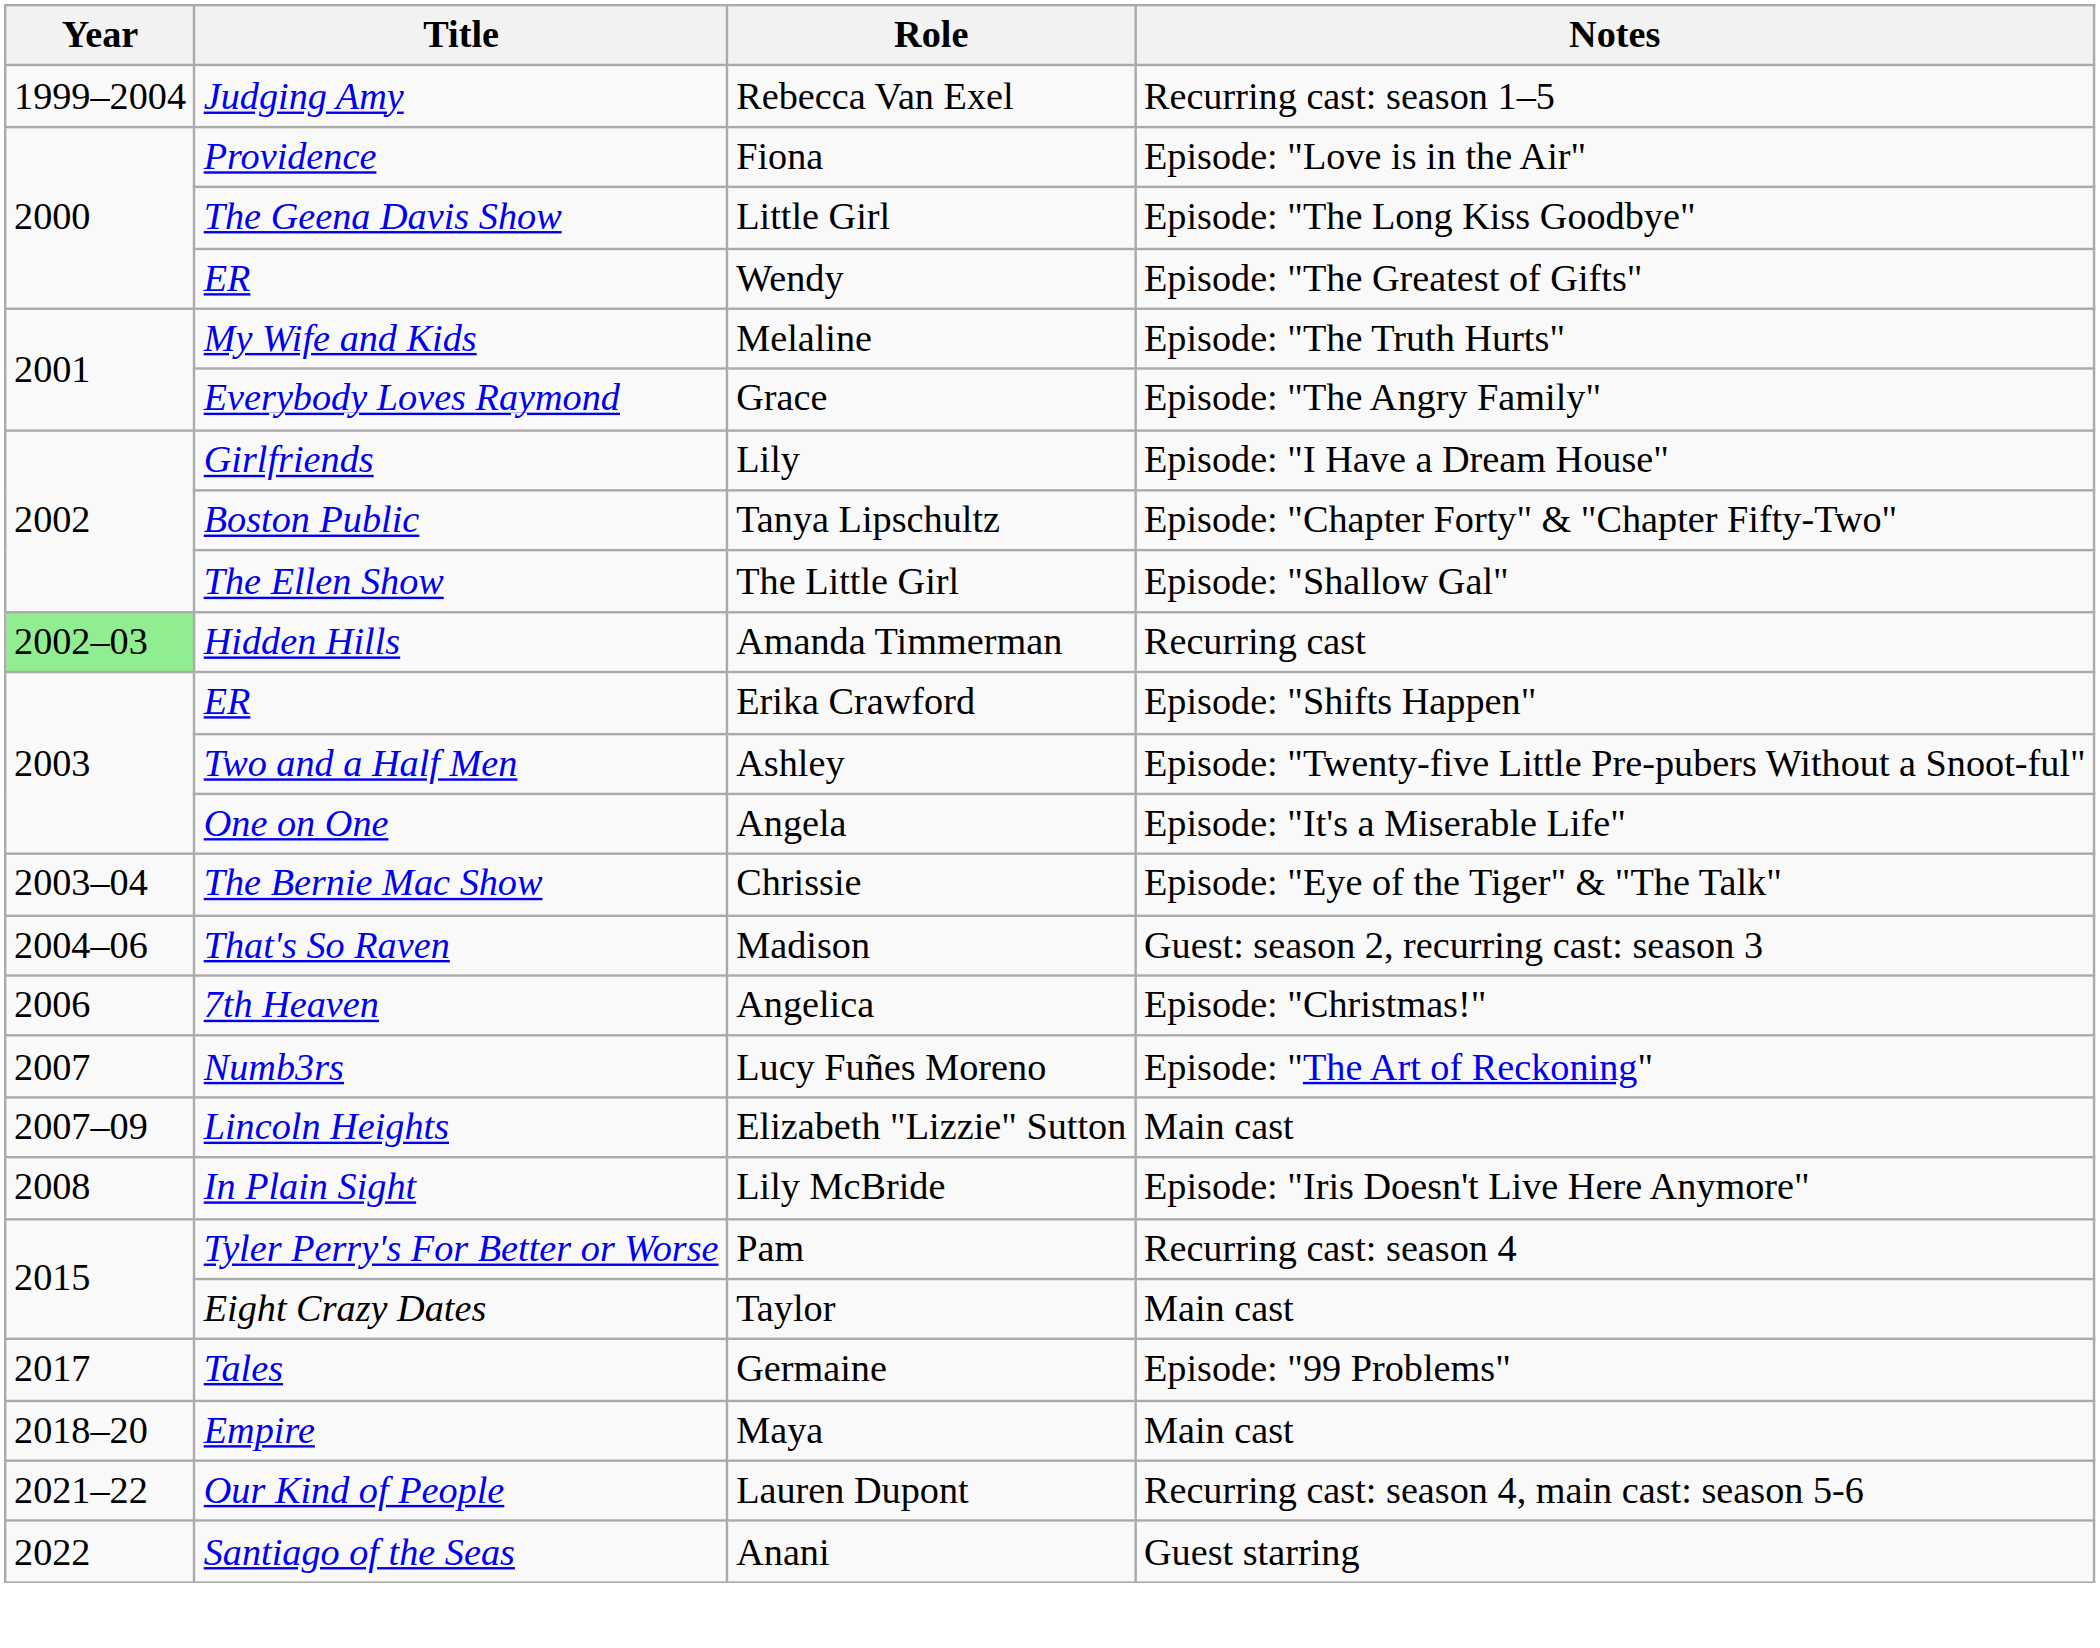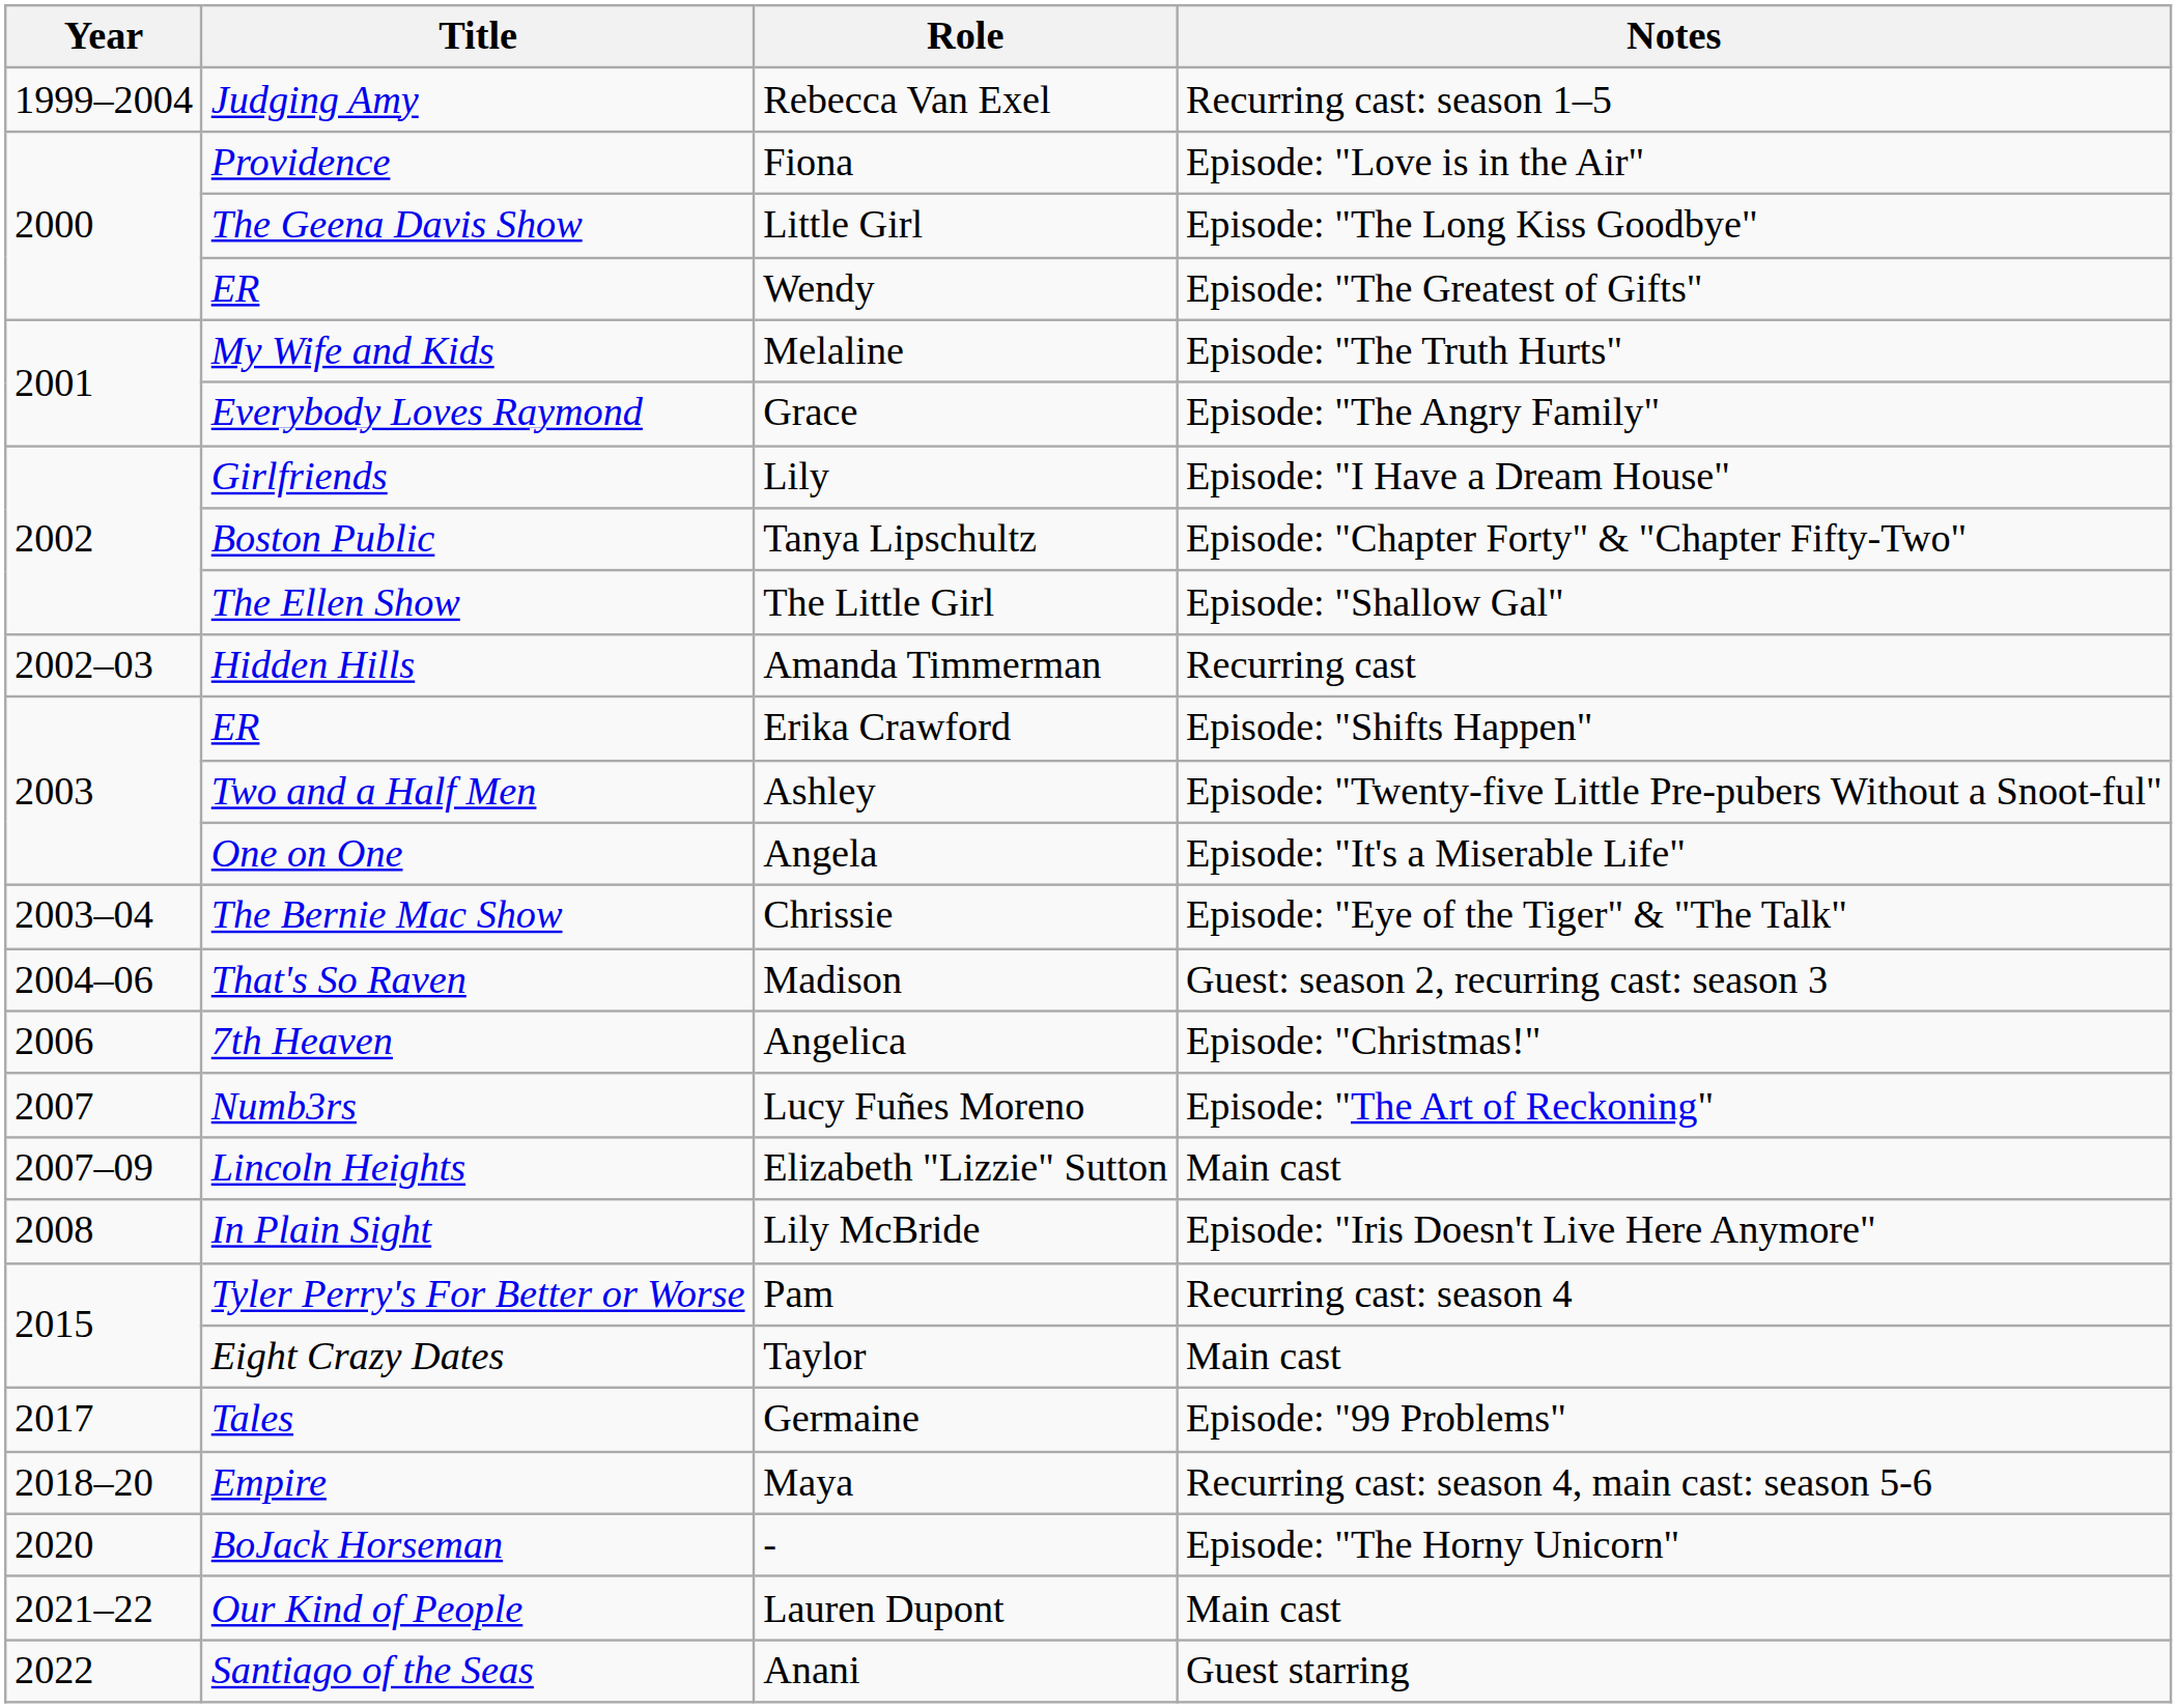 <table class="wikitable plainrowheaders sortable" style="margin-right: 0;">
 <tr>
 <th scope="col">Year</th>
 <th scope="col">Title</th>
 <th scope="col">Role</th>
 <th scope="col" class="unsortable">Notes</th>
 </tr>
 <tr>
 <td>1999–2004</td>
 <td><em><a href='#'>Judging Amy</a></em></td>
 <td>Rebecca Van Exel</td>
 <td>Recurring cast: season 1–5</td>
 </tr>
 <tr>
 <td rowspan=3>2000</td>
 <td><em><a href='#'>Providence</a></em></td>
 <td>Fiona</td>
 <td>Episode: "Love is in the Air"</td>
 </tr>
 <tr>
 <td><em><a href='#'>The Geena Davis Show</a></em></td>
 <td>Little Girl</td>
 <td>Episode: "The Long Kiss Goodbye"</td>
 </tr>
 <tr>
 <td><em><a href='#'>ER</a></em></td>
 <td>Wendy</td>
 <td>Episode: "The Greatest of Gifts"</td>
 </tr>
 <tr>
 <td rowspan=2>2001</td>
 <td><em><a href='#'>My Wife and Kids</a></em></td>
 <td>Melaline</td>
 <td>Episode: "The Truth Hurts"</td>
 </tr>
 <tr>
 <td><em><a href='#'>Everybody Loves Raymond</a></em></td>
 <td>Grace</td>
 <td>Episode: "The Angry Family"</td>
 </tr>
 <tr>
 <td rowspan=3>2002</td>
 <td><em><a href='#'>Girlfriends</a></em></td>
 <td>Lily</td>
 <td>Episode: "I Have a Dream House"</td>
 </tr>
 <tr>
 <td><em><a href='#'>Boston Public</a></em></td>
 <td>Tanya Lipschultz</td>
 <td>Episode: "Chapter Forty" & "Chapter Fifty-Two"</td>
 </tr>
 <tr>
 <td><em><a href='#'>The Ellen Show</a></em></td>
 <td>The Little Girl</td>
 <td>Episode: "Shallow Gal"</td>
 </tr>
 <tr>
-<td style="background: lightgreen;">2002–03</td>
+<td>2002–03</td>
 <td><em><a href='#'>Hidden Hills</a></em></td>
 <td>Amanda Timmerman</td>
 <td>Recurring cast</td>
 </tr>
 <tr>
 <td rowspan=3>2003</td>
 <td><em><a href='#'>ER</a></em></td>
 <td>Erika Crawford</td>
 <td>Episode: "Shifts Happen"</td>
 </tr>
 <tr>
 <td><em><a href='#'>Two and a Half Men</a></em></td>
 <td>Ashley</td>
 <td>Episode: "Twenty-five Little Pre-pubers Without a Snoot-ful"</td>
 </tr>
 <tr>
 <td><em><a href='#'>One on One</a></em></td>
 <td>Angela</td>
 <td>Episode: "It's a Miserable Life"</td>
 </tr>
 <tr>
 <td>2003–04</td>
 <td><em><a href='#'>The Bernie Mac Show</a></em></td>
 <td>Chrissie</td>
 <td>Episode: "Eye of the Tiger" & "The Talk"</td>
 </tr>
 <tr>
 <td>2004–06</td>
 <td><em><a href='#'>That's So Raven</a></em></td>
 <td>Madison</td>
 <td>Guest: season 2, recurring cast: season 3</td>
 </tr>
 <tr>
 <td>2006</td>
 <td><em><a href='#'>7th Heaven</a></em></td>
 <td>Angelica</td>
 <td>Episode: "Christmas!"</td>
 </tr>
 <tr>
 <td>2007</td>
 <td><em><a href='#'>Numb3rs</a></em></td>
 <td>Lucy Fuñes Moreno</td>
 <td>Episode: "<a href='#'>The Art of Reckoning</a>"</td>
 </tr>
 <tr>
 <td>2007–09</td>
 <td><em><a href='#'>Lincoln Heights</a></em></td>
 <td>Elizabeth "Lizzie" Sutton</td>
 <td>Main cast</td>
 </tr>
 <tr>
 <td>2008</td>
 <td><em><a href='#'>In Plain Sight</a></em></td>
 <td>Lily McBride</td>
 <td>Episode: "Iris Doesn't Live Here Anymore"</td>
 </tr>
 <tr>
 <td rowspan=2>2015</td>
 <td><em><a href='#'>Tyler Perry's For Better or Worse</a></em></td>
 <td>Pam</td>
 <td>Recurring cast: season 4</td>
 </tr>
 <tr>
 <td><em>Eight Crazy Dates</em></td>
 <td>Taylor</td>
 <td>Main cast</td>
 </tr>
 <tr>
 <td>2017</td>
 <td><em><a href='#'>Tales</a></em></td>
 <td>Germaine</td>
 <td>Episode: "99 Problems"</td>
 </tr>
 <tr>
 <td>2018–20</td>
 <td><em><a href='#'>Empire</a></em></td>
 <td>Maya</td>
-<td>Main cast</td>
+<td>Recurring cast: season 4, main cast: season 5-6 </td>
+</tr>
+<tr>
+<td>2020</td>
+<td><em><a href='#'>BoJack Horseman</a></em></td>
+<td>-</td>
+<td>Episode: "The Horny Unicorn"</td>
 </tr>
 <tr>
 <td>2021–22</td>
 <td><em><a href='#'>Our Kind of People</a></em></td>
 <td>Lauren Dupont</td>
-<td>Recurring cast: season 4, main cast: season 5-6 </td>
+<td>Main cast</td>
 </tr>
 <tr>
 <td>2022</td>
 <td><em><a href='#'>Santiago of the Seas</a></em></td>
 <td>Anani</td>
 <td>Guest starring</td>
 </tr>
 </table>
